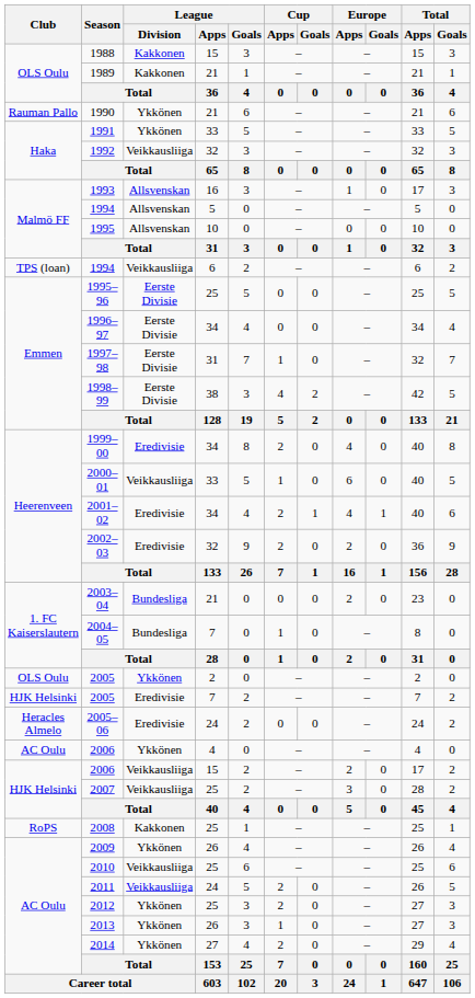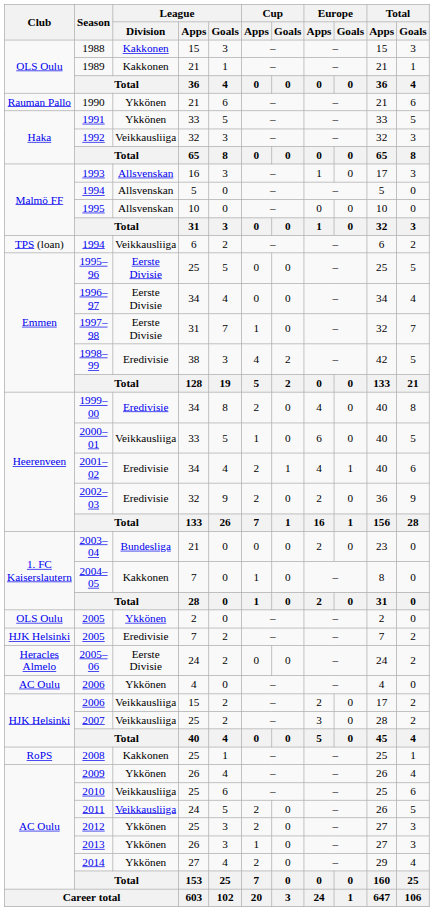 <table class="wikitable" style="text-align:center">
 <tr>
 <th rowspan="2">Club</th>
 <th rowspan="2">Season</th>
 <th colspan="3">League</th>
 <th colspan="2">Cup</th>
 <th colspan="2">Europe</th>
 <th colspan="2">Total</th>
 </tr>
 <tr>
 <th>Division</th>
 <th>Apps</th>
 <th>Goals</th>
 <th>Apps</th>
 <th>Goals</th>
 <th>Apps</th>
 <th>Goals</th>
 <th>Apps</th>
 <th>Goals</th>
 </tr>
 <tr>
 <td rowspan=3><a href='#'>OLS Oulu</a></td>
 <td>1988</td>
 <td><a href='#'>Kakkonen</a></td>
 <td>15</td>
 <td>3</td>
 <td colspan=2>–</td>
 <td colspan=2>–</td>
 <td>15</td>
 <td>3</td>
 </tr>
 <tr>
 <td>1989</td>
 <td>Kakkonen</td>
 <td>21</td>
 <td>1</td>
 <td colspan=2>–</td>
 <td colspan=2>–</td>
 <td>21</td>
 <td>1</td>
 </tr>
 <tr>
 <th colspan=2>Total</th>
 <th>36</th>
 <th>4</th>
 <th>0</th>
 <th>0</th>
 <th>0</th>
 <th>0</th>
 <th>36</th>
 <th>4</th>
 </tr>
 <tr>
 <td><a href='#'>Rauman Pallo</a></td>
 <td>1990</td>
 <td>Ykkönen</td>
 <td>21</td>
 <td>6</td>
 <td colspan=2>–</td>
 <td colspan=2>–</td>
 <td>21</td>
 <td>6</td>
 </tr>
 <tr>
 <td rowspan=3><a href='#'>Haka</a></td>
 <td><a href='#'>1991</a></td>
 <td>Ykkönen</td>
 <td>33</td>
 <td>5</td>
 <td colspan=2>–</td>
 <td colspan=2>–</td>
 <td>33</td>
 <td>5</td>
 </tr>
 <tr>
 <td><a href='#'>1992</a></td>
 <td>Veikkausliiga</td>
 <td>32</td>
 <td>3</td>
 <td colspan=2>–</td>
 <td colspan=2>–</td>
 <td>32</td>
 <td>3</td>
 </tr>
 <tr>
 <th colspan=2>Total</th>
 <th>65</th>
 <th>8</th>
 <th>0</th>
 <th>0</th>
 <th>0</th>
 <th>0</th>
 <th>65</th>
 <th>8</th>
 </tr>
 <tr>
 <td rowspan=4><a href='#'>Malmö FF</a></td>
 <td><a href='#'>1993</a></td>
 <td><a href='#'>Allsvenskan</a></td>
 <td>16</td>
 <td>3</td>
 <td colspan=2>–</td>
 <td>1</td>
 <td>0</td>
 <td>17</td>
 <td>3</td>
 </tr>
 <tr>
 <td><a href='#'>1994</a></td>
 <td>Allsvenskan</td>
 <td>5</td>
 <td>0</td>
 <td colspan=2>–</td>
 <td colspan=2>–</td>
 <td>5</td>
 <td>0</td>
 </tr>
 <tr>
 <td><a href='#'>1995</a></td>
 <td>Allsvenskan</td>
 <td>10</td>
 <td>0</td>
 <td colspan=2>–</td>
 <td>0</td>
 <td>0</td>
 <td>10</td>
 <td>0</td>
 </tr>
 <tr>
 <th colspan=2>Total</th>
 <th>31</th>
 <th>3</th>
 <th>0</th>
 <th>0</th>
 <th>1</th>
 <th>0</th>
 <th>32</th>
 <th>3</th>
 </tr>
 <tr>
 <td><a href='#'>TPS</a> (loan)</td>
 <td><a href='#'>1994</a></td>
 <td>Veikkausliiga</td>
 <td>6</td>
 <td>2</td>
 <td colspan=2>–</td>
 <td colspan=2>–</td>
 <td>6</td>
 <td>2</td>
 </tr>
 <tr>
 <td rowspan=5><a href='#'>Emmen</a></td>
 <td><a href='#'>1995–96</a></td>
 <td><a href='#'>Eerste Divisie</a></td>
 <td>25</td>
 <td>5</td>
 <td>0</td>
 <td>0</td>
 <td colspan=2>–</td>
 <td>25</td>
 <td>5</td>
 </tr>
 <tr>
 <td><a href='#'>1996–97</a></td>
 <td>Eerste Divisie</td>
 <td>34</td>
 <td>4</td>
 <td>0</td>
 <td>0</td>
 <td colspan=2>–</td>
 <td>34</td>
 <td>4</td>
 </tr>
 <tr>
 <td><a href='#'>1997–98</a></td>
 <td>Eerste Divisie</td>
 <td>31</td>
 <td>7</td>
 <td>1</td>
 <td>0</td>
 <td colspan=2>–</td>
 <td>32</td>
 <td>7</td>
 </tr>
 <tr>
 <td><a href='#'>1998–99</a></td>
-<td>Eerste Divisie</td>
+<td>Eredivisie</td>
 <td>38</td>
 <td>3</td>
 <td>4</td>
 <td>2</td>
 <td colspan=2>–</td>
 <td>42</td>
 <td>5</td>
 </tr>
 <tr>
 <th colspan=2>Total</th>
 <th>128</th>
 <th>19</th>
 <th>5</th>
 <th>2</th>
 <th>0</th>
 <th>0</th>
 <th>133</th>
 <th>21</th>
 </tr>
 <tr>
 <td rowspan=5><a href='#'>Heerenveen</a></td>
 <td><a href='#'>1999–00</a></td>
 <td><a href='#'>Eredivisie</a></td>
 <td>34</td>
 <td>8</td>
 <td>2</td>
 <td>0</td>
 <td>4</td>
 <td>0</td>
 <td>40</td>
 <td>8</td>
 </tr>
 <tr>
 <td><a href='#'>2000–01</a></td>
 <td>Veikkausliiga</td>
 <td>33</td>
 <td>5</td>
 <td>1</td>
 <td>0</td>
 <td>6</td>
 <td>0</td>
 <td>40</td>
 <td>5</td>
 </tr>
 <tr>
 <td><a href='#'>2001–02</a></td>
 <td>Eredivisie</td>
 <td>34</td>
 <td>4</td>
 <td>2</td>
 <td>1</td>
 <td>4</td>
 <td>1</td>
 <td>40</td>
 <td>6</td>
 </tr>
 <tr>
 <td><a href='#'>2002–03</a></td>
 <td>Eredivisie</td>
 <td>32</td>
 <td>9</td>
 <td>2</td>
 <td>0</td>
 <td>2</td>
 <td>0</td>
 <td>36</td>
 <td>9</td>
 </tr>
 <tr>
 <th colspan=2>Total</th>
 <th>133</th>
 <th>26</th>
 <th>7</th>
 <th>1</th>
 <th>16</th>
 <th>1</th>
 <th>156</th>
 <th>28</th>
 </tr>
 <tr>
 <td rowspan=3><a href='#'>1. FC Kaiserslautern</a></td>
 <td><a href='#'>2003–04</a></td>
 <td><a href='#'>Bundesliga</a></td>
 <td>21</td>
 <td>0</td>
 <td>0</td>
 <td>0</td>
 <td>2</td>
 <td>0</td>
 <td>23</td>
 <td>0</td>
 </tr>
 <tr>
 <td><a href='#'>2004–05</a></td>
-<td>Bundesliga</td>
+<td>Kakkonen</td>
 <td>7</td>
 <td>0</td>
 <td>1</td>
 <td>0</td>
 <td colspan=2>–</td>
 <td>8</td>
 <td>0</td>
 </tr>
 <tr>
 <th colspan=2>Total</th>
 <th>28</th>
 <th>0</th>
 <th>1</th>
 <th>0</th>
 <th>2</th>
 <th>0</th>
 <th>31</th>
 <th>0</th>
 </tr>
 <tr>
 <td><a href='#'>OLS Oulu</a></td>
 <td><a href='#'>2005</a></td>
 <td><a href='#'>Ykkönen</a></td>
 <td>2</td>
 <td>0</td>
 <td colspan=2>–</td>
 <td colspan=2>–</td>
 <td>2</td>
 <td>0</td>
 </tr>
 <tr>
 <td><a href='#'>HJK Helsinki</a></td>
 <td><a href='#'>2005</a></td>
 <td>Eredivisie</td>
 <td>7</td>
 <td>2</td>
 <td colspan=2>–</td>
 <td colspan=2>–</td>
 <td>7</td>
 <td>2</td>
 </tr>
 <tr>
 <td><a href='#'>Heracles Almelo</a></td>
 <td><a href='#'>2005–06</a></td>
-<td>Eredivisie</td>
+<td>Eerste Divisie</td>
 <td>24</td>
 <td>2</td>
 <td>0</td>
 <td>0</td>
 <td colspan=2>–</td>
 <td>24</td>
 <td>2</td>
 </tr>
 <tr>
 <td><a href='#'>AC Oulu</a></td>
 <td><a href='#'>2006</a></td>
 <td>Ykkönen</td>
 <td>4</td>
 <td>0</td>
 <td colspan=2>–</td>
 <td colspan=2>–</td>
 <td>4</td>
 <td>0</td>
 </tr>
 <tr>
 <td rowspan=3><a href='#'>HJK Helsinki</a></td>
 <td><a href='#'>2006</a></td>
 <td>Veikkausliiga</td>
 <td>15</td>
 <td>2</td>
 <td colspan=2>–</td>
 <td>2</td>
 <td>0</td>
 <td>17</td>
 <td>2</td>
 </tr>
 <tr>
 <td><a href='#'>2007</a></td>
 <td>Veikkausliiga</td>
 <td>25</td>
 <td>2</td>
 <td colspan=2>–</td>
 <td>3</td>
 <td>0</td>
 <td>28</td>
 <td>2</td>
 </tr>
 <tr>
 <th colspan=2>Total</th>
 <th>40</th>
 <th>4</th>
 <th>0</th>
 <th>0</th>
 <th>5</th>
 <th>0</th>
 <th>45</th>
 <th>4</th>
 </tr>
 <tr>
 <td><a href='#'>RoPS</a></td>
 <td><a href='#'>2008</a></td>
 <td>Kakkonen</td>
 <td>25</td>
 <td>1</td>
 <td colspan=2>–</td>
 <td colspan=2>–</td>
 <td>25</td>
 <td>1</td>
 </tr>
 <tr>
 <td rowspan=7><a href='#'>AC Oulu</a></td>
 <td><a href='#'>2009</a></td>
 <td>Ykkönen</td>
 <td>26</td>
 <td>4</td>
 <td colspan=2>–</td>
 <td colspan=2>–</td>
 <td>26</td>
 <td>4</td>
 </tr>
 <tr>
 <td><a href='#'>2010</a></td>
 <td>Veikkausliiga</td>
 <td>25</td>
 <td>6</td>
 <td colspan=2>–</td>
 <td colspan=2>–</td>
 <td>25</td>
 <td>6</td>
 </tr>
 <tr>
 <td><a href='#'>2011</a></td>
 <td><a href='#'>Veikkausliiga</a></td>
 <td>24</td>
 <td>5</td>
 <td>2</td>
 <td>0</td>
 <td colspan=2>–</td>
 <td>26</td>
 <td>5</td>
 </tr>
 <tr>
 <td><a href='#'>2012</a></td>
 <td>Ykkönen</td>
 <td>25</td>
 <td>3</td>
 <td>2</td>
 <td>0</td>
 <td colspan=2>–</td>
 <td>27</td>
 <td>3</td>
 </tr>
 <tr>
 <td><a href='#'>2013</a></td>
 <td>Ykkönen</td>
 <td>26</td>
 <td>3</td>
 <td>1</td>
 <td>0</td>
 <td colspan=2>–</td>
 <td>27</td>
 <td>3</td>
 </tr>
 <tr>
 <td><a href='#'>2014</a></td>
 <td>Ykkönen</td>
 <td>27</td>
 <td>4</td>
 <td>2</td>
 <td>0</td>
 <td colspan=2>–</td>
 <td>29</td>
 <td>4</td>
 </tr>
 <tr>
 <th colspan=2>Total</th>
 <th>153</th>
 <th>25</th>
 <th>7</th>
 <th>0</th>
 <th>0</th>
 <th>0</th>
 <th>160</th>
 <th>25</th>
 </tr>
 <tr>
 <th colspan="3">Career total</th>
 <th>603</th>
 <th>102</th>
 <th>20</th>
 <th>3</th>
 <th>24</th>
 <th>1</th>
 <th>647</th>
 <th>106</th>
 </tr>
 </table>
